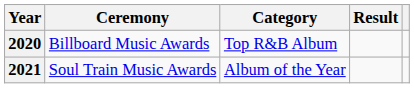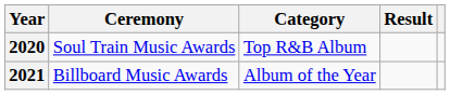 <table class="wikitable sortable plainrowheaders" style="border:none; margin:0;">
 <tr>
 <th scope="col">Year</th>
 <th scope="col">Ceremony</th>
 <th scope="col">Category</th>
 <th scope="col">Result</th>
 <th scope="col" class="unsortable"></th>
 </tr>
 <tr>
 <th scope="row" rowspan="1">2020</th>
-<td><a href='#'>Billboard Music Awards</a></td>
+<td><a href='#'>Soul Train Music Awards</a></td>
 <td><a href='#'>Top R&B Album</a></td>
 <td></td>
 <td style="text-align:center;"></td>
 </tr>
 <tr>
 <th scope="row" rowspan="1">2021</th>
-<td><a href='#'>Soul Train Music Awards</a></td>
+<td><a href='#'>Billboard Music Awards</a></td>
 <td><a href='#'>Album of the Year</a></td>
 <td></td>
 <td style="text-align:center;"></td>
 </tr>
 <tr>
 </tr>
 </table>
